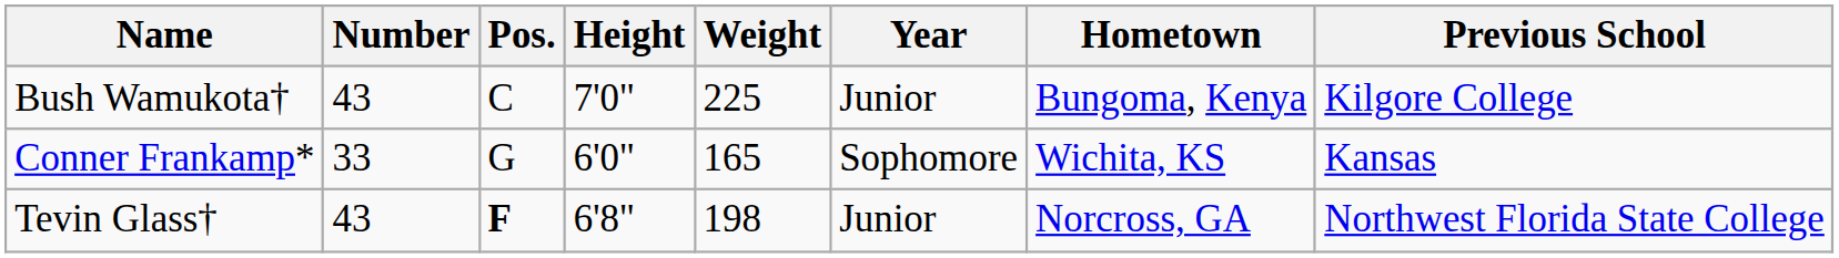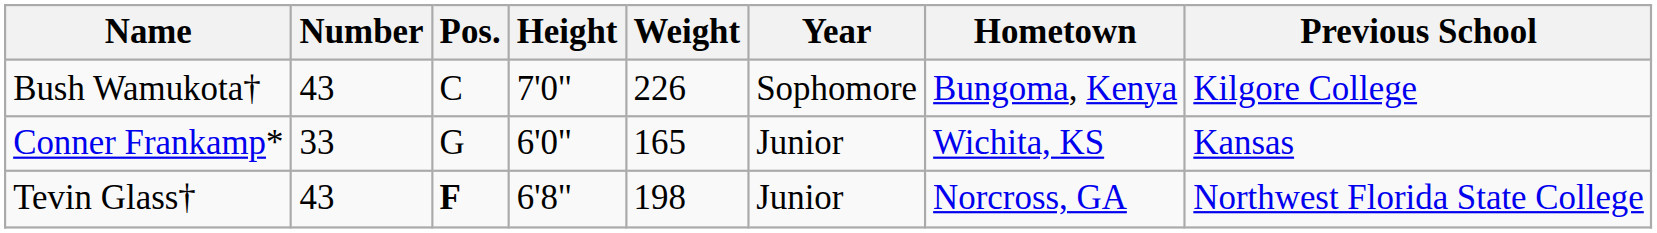 <table class="wikitable sortable" border="1">
 <tr>
 <th>Name</th>
 <th>Number</th>
 <th>Pos.</th>
 <th>Height</th>
 <th>Weight</th>
 <th>Year</th>
 <th>Hometown</th>
 <th class="unsortable">Previous School</th>
 </tr>
 <tr>
 <td sortname>Bush Wamukota†</td>
 <td>43</td>
 <td>C</td>
 <td>7'0"</td>
-<td>225</td>
-<td>Junior</td>
+<td>226</td>
+<td>Sophomore</td>
 <td><a href='#'>Bungoma</a>, <a href='#'>Kenya</a></td>
 <td><a href='#'>Kilgore College</a></td>
 </tr>
 <tr>
 <td sortname><a href='#'>Conner Frankamp</a>*</td>
 <td>33</td>
 <td>G</td>
 <td>6'0"</td>
 <td>165</td>
-<td>Sophomore</td>
+<td>Junior</td>
 <td><a href='#'>Wichita, KS</a></td>
 <td><a href='#'>Kansas</a></td>
 </tr>
 <tr>
 <td sortname>Tevin Glass†</td>
 <td>43</td>
 <td><strong>F</strong></td>
 <td>6'8"</td>
 <td>198</td>
 <td>Junior</td>
 <td><a href='#'>Norcross, GA</a></td>
 <td><a href='#'>Northwest Florida State College</a></td>
 </tr>
 </table>
